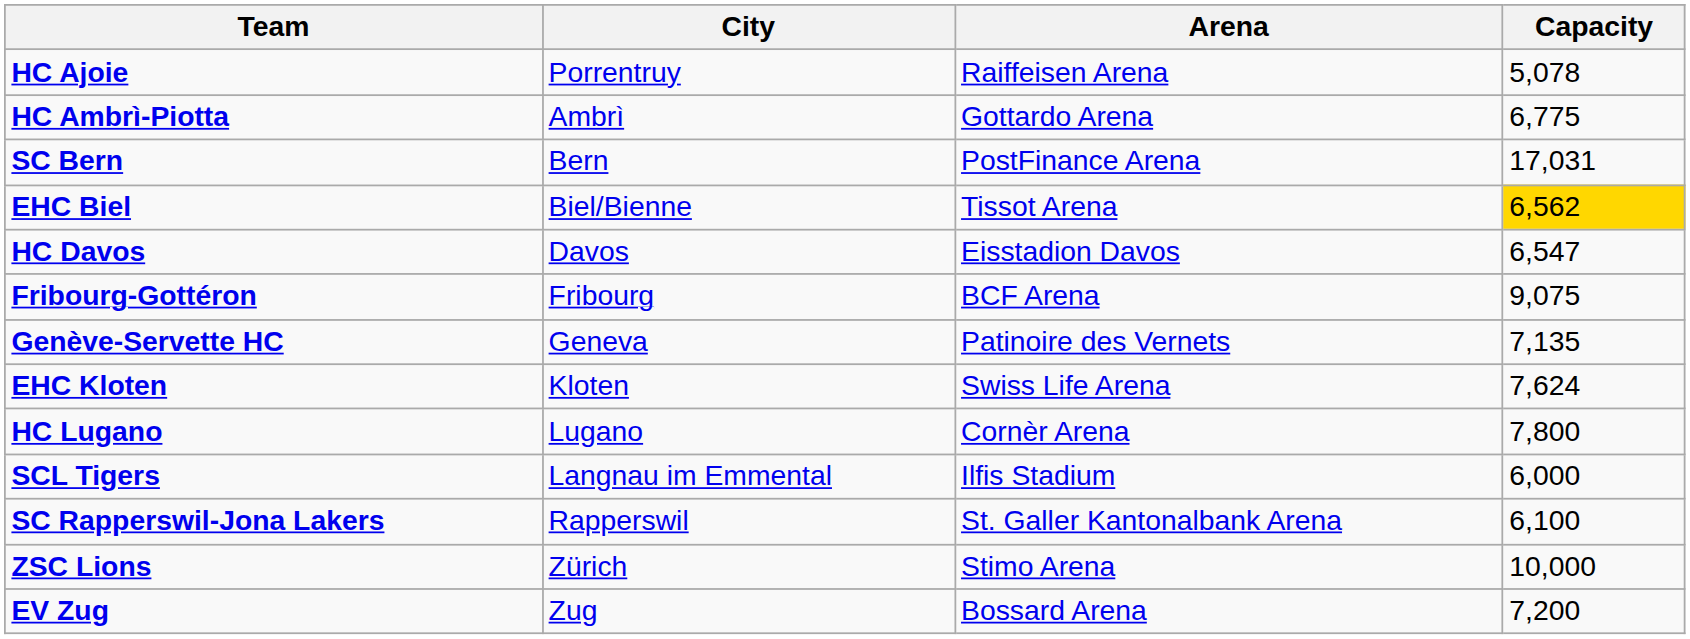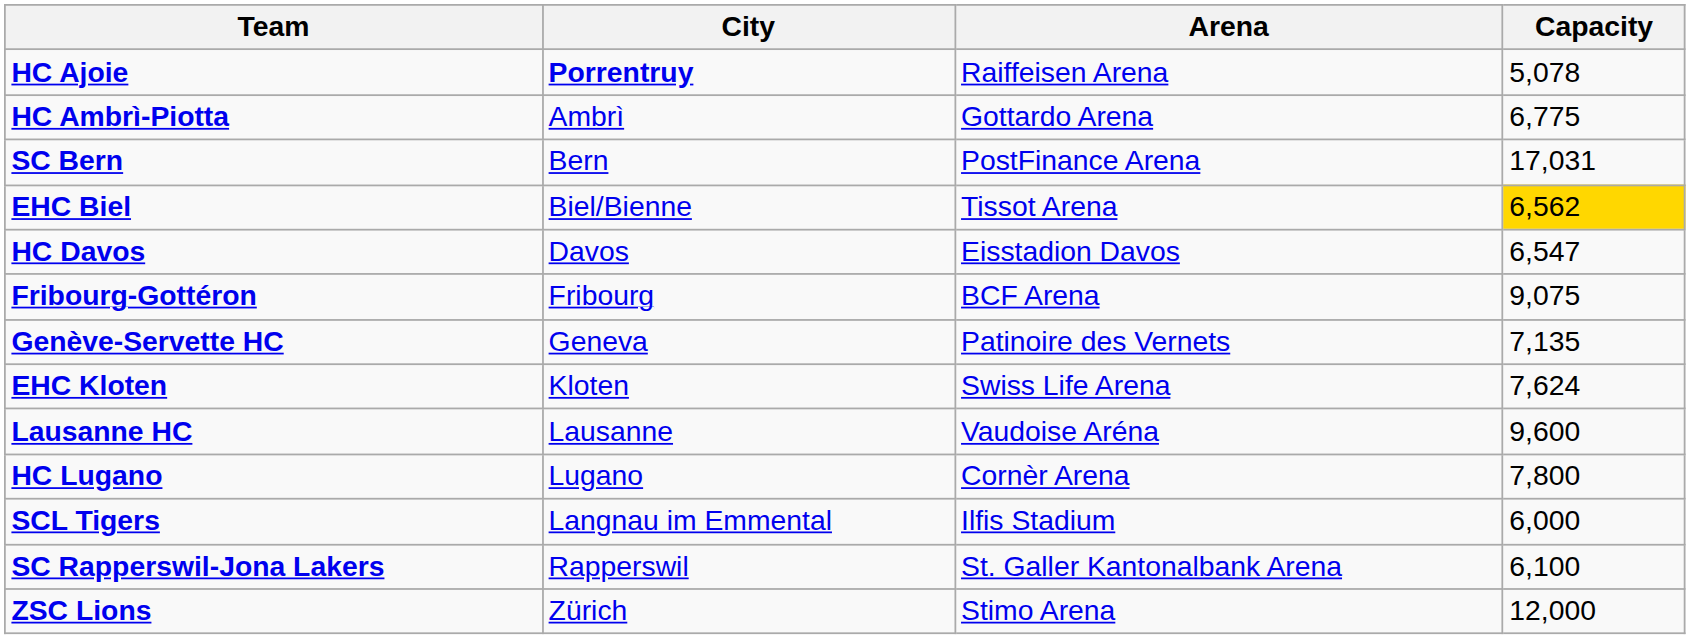 <table class="wikitable" style="text-align:left" width=60%>
 <tr>
 <th>Team</th>
 <th>City</th>
 <th>Arena</th>
 <th>Capacity</th>
 </tr>
 <tr>
 <td><strong><a href='#'>HC Ajoie</a></strong></td>
-<td><a href='#'>Porrentruy</a></td>
+<td><strong><a href='#'>Porrentruy</a></strong></td>
 <td><a href='#'>Raiffeisen Arena</a></td>
 <td>5,078</td>
 </tr>
 <tr>
 <td><strong><a href='#'>HC Ambrì-Piotta</a></strong></td>
 <td><a href='#'>Ambrì</a></td>
 <td><a href='#'>Gottardo Arena</a></td>
 <td>6,775</td>
 </tr>
 <tr>
 <td><strong><a href='#'>SC Bern</a></strong></td>
 <td><a href='#'>Bern</a></td>
 <td><a href='#'>PostFinance Arena</a></td>
 <td>17,031</td>
 </tr>
 <tr>
 <td><strong><a href='#'>EHC Biel</a></strong></td>
 <td><a href='#'>Biel/Bienne</a></td>
 <td><a href='#'>Tissot Arena</a></td>
 <td style="background: gold;">6,562</td>
 </tr>
 <tr>
 <td><strong><a href='#'>HC Davos</a></strong></td>
 <td><a href='#'>Davos</a></td>
 <td><a href='#'>Eisstadion Davos</a></td>
 <td>6,547</td>
 </tr>
 <tr>
 <td><strong><a href='#'>Fribourg-Gottéron</a></strong></td>
 <td><a href='#'>Fribourg</a></td>
 <td><a href='#'>BCF Arena</a></td>
 <td>9,075</td>
 </tr>
 <tr>
 <td><strong><a href='#'>Genève-Servette HC</a></strong></td>
 <td><a href='#'>Geneva</a></td>
 <td><a href='#'>Patinoire des Vernets</a></td>
 <td>7,135</td>
 </tr>
 <tr>
 <td><strong><a href='#'>EHC Kloten</a></strong></td>
 <td><a href='#'>Kloten</a></td>
 <td><a href='#'>Swiss Life Arena</a></td>
 <td>7,624</td>
 </tr>
 <tr>
+<td><strong><a href='#'>Lausanne HC</a></strong></td>
+<td><a href='#'>Lausanne</a></td>
+<td><a href='#'>Vaudoise Aréna</a></td>
+<td>9,600</td>
+</tr>
+<tr>
 <td><strong><a href='#'>HC Lugano</a></strong></td>
 <td><a href='#'>Lugano</a></td>
 <td><a href='#'>Cornèr Arena</a></td>
 <td>7,800</td>
 </tr>
 <tr>
 <td><strong><a href='#'>SCL Tigers</a></strong></td>
 <td><a href='#'>Langnau im Emmental</a></td>
 <td><a href='#'>Ilfis Stadium</a></td>
 <td>6,000</td>
 </tr>
 <tr>
 <td><strong><a href='#'>SC Rapperswil-Jona Lakers</a></strong></td>
 <td><a href='#'>Rapperswil</a></td>
 <td><a href='#'>St. Galler Kantonalbank Arena</a></td>
 <td>6,100</td>
 </tr>
 <tr>
 <td><strong><a href='#'>ZSC Lions</a></strong></td>
 <td><a href='#'>Zürich</a></td>
 <td><a href='#'>Stimo Arena</a></td>
-<td>10,000</td>
-</tr>
-<tr>
-<td><strong><a href='#'>EV Zug</a></strong></td>
-<td><a href='#'>Zug</a></td>
-<td><a href='#'>Bossard Arena</a></td>
-<td>7,200</td>
+<td>12,000</td>
 </tr>
 </table>
